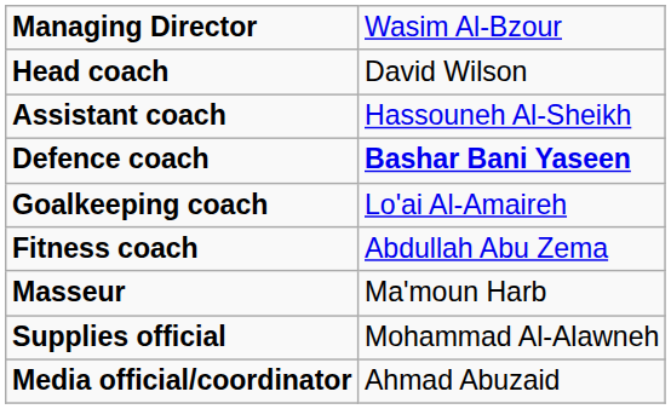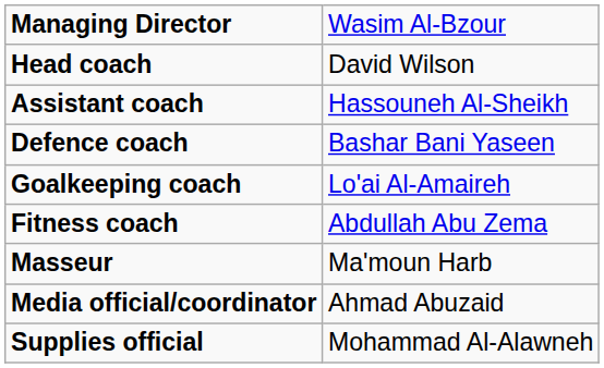 <table class=wikitable "style=text-align:left">
 <tr>
 <td><strong>Managing Director</strong></td>
 <td> <a href='#'>Wasim Al-Bzour</a></td>
 </tr>
 <tr>
 <td><strong>Head coach</strong></td>
 <td> David Wilson</td>
 </tr>
 <tr>
 <td><strong>Assistant coach</strong></td>
 <td> <a href='#'>Hassouneh Al-Sheikh</a></td>
 </tr>
 <tr>
 <td><strong>Defence coach</strong></td>
-<td><strong> <a href='#'>Bashar Bani Yaseen</a></strong></td>
+<td> <a href='#'>Bashar Bani Yaseen</a></td>
 </tr>
 <tr>
 <td><strong>Goalkeeping coach</strong></td>
 <td> <a href='#'>Lo'ai Al-Amaireh</a></td>
 </tr>
 <tr>
 <td><strong>Fitness coach</strong></td>
 <td> <a href='#'>Abdullah Abu Zema</a></td>
 </tr>
 <tr>
 <td><strong>Masseur</strong></td>
 <td> Ma'moun Harb</td>
 </tr>
 <tr>
+<td><strong>Media official/coordinator</strong></td>
+<td> Ahmad Abuzaid</td>
+</tr>
+<tr>
 <td><strong>Supplies official</strong></td>
 <td> Mohammad Al-Alawneh</td>
 </tr>
-<tr>
-<td><strong>Media official/coordinator</strong></td>
-<td> Ahmad Abuzaid</td>
-</tr>
 </table>
